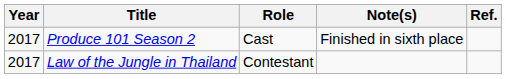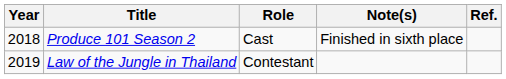 <table class="wikitable">
 <tr>
 <th>Year</th>
 <th>Title</th>
 <th>Role</th>
 <th>Note(s)</th>
 <th>Ref.</th>
 </tr>
 <tr>
-<td>2017</td>
+<td>2018</td>
 <td><em><a href='#'>Produce 101 Season 2</a></em></td>
 <td>Cast</td>
 <td>Finished in sixth place</td>
 <td></td>
 </tr>
 <tr>
-<td>2017</td>
+<td>2019</td>
 <td><em><a href='#'>Law of the Jungle in Thailand</a></em></td>
 <td>Contestant</td>
 <td></td>
 <td></td>
 </tr>
 </table>
